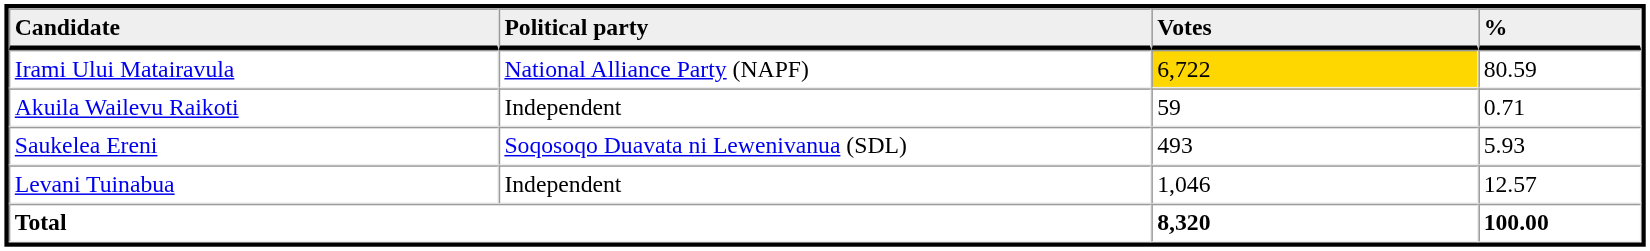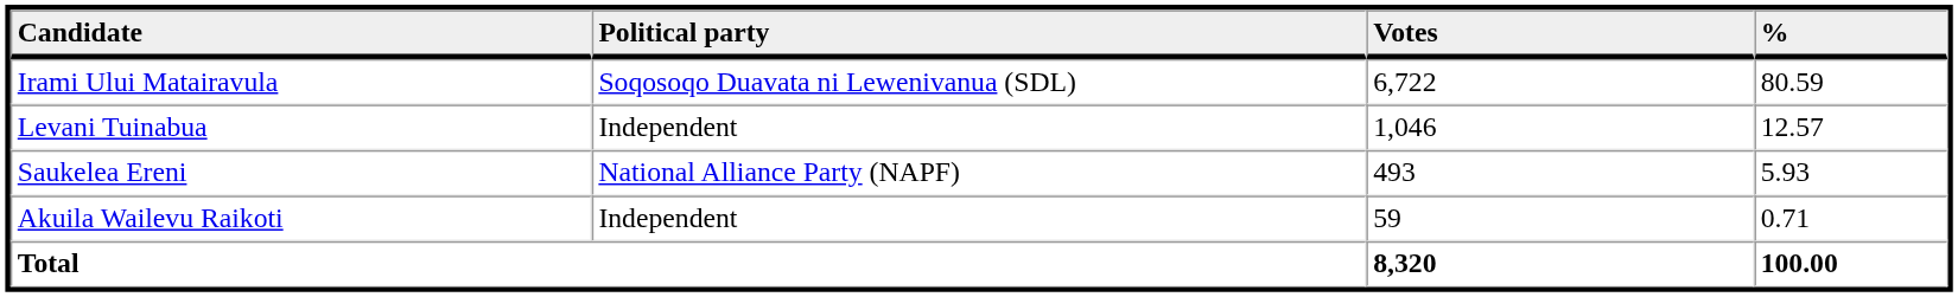 <table table width="70%" border="1" align="center" cellpadding=3 cellspacing=0 style="margin:5px; border:3px solid;">
 <tr>
 <td td width="30%" style="border-bottom:3px solid; background:#efefef;"><strong>Candidate</strong></td>
 <td td width="40%" style="border-bottom:3px solid; background:#efefef;"><strong>Political party</strong></td>
 <td td width="20%" style="border-bottom:3px solid; background:#efefef;"><strong>Votes</strong></td>
 <td td width="10%" style="border-bottom:3px solid; background:#efefef;"><strong>%</strong></td>
 </tr>
 <tr>
 <td><a href='#'>Irami Ului Matairavula</a></td>
+<td><a href='#'>Soqosoqo Duavata ni Lewenivanua</a> (SDL)</td>
+<td>6,722</td>
+<td>80.59</td>
+</tr>
+<tr>
+<td><a href='#'>Levani Tuinabua</a></td>
+<td>Independent</td>
+<td>1,046</td>
+<td>12.57</td>
+</tr>
+<tr>
+<td><a href='#'>Saukelea Ereni</a></td>
 <td><a href='#'>National Alliance Party</a> (NAPF)</td>
-<td style="background: gold;">6,722</td>
-<td>80.59</td>
+<td>493</td>
+<td>5.93</td>
 </tr>
 <tr>
 <td><a href='#'>Akuila Wailevu Raikoti</a></td>
 <td>Independent</td>
 <td>59</td>
 <td>0.71</td>
-</tr>
-<tr>
-<td><a href='#'>Saukelea Ereni</a></td>
-<td><a href='#'>Soqosoqo Duavata ni Lewenivanua</a> (SDL)</td>
-<td>493</td>
-<td>5.93</td>
-</tr>
-<tr>
-<td><a href='#'>Levani Tuinabua</a></td>
-<td>Independent</td>
-<td>1,046</td>
-<td>12.57</td>
 </tr>
 <tr>
 <td colspan=2><strong>Total</strong></td>
 <td><strong>8,320</strong></td>
 <td><strong>100.00</strong></td>
 </tr>
 <tr>
 </tr>
 </table>
